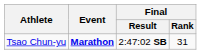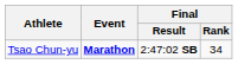 <table class="wikitable" style="font-size:90%">
 <tr>
 <th rowspan="2">Athlete</th>
 <th rowspan="2">Event</th>
 <th colspan="2">Final</th>
 </tr>
 <tr style="font-size:95%">
 <th>Result</th>
 <th>Rank</th>
 </tr>
 <tr align=center>
 <td align=left><a href='#'>Tsao Chun-yu</a></td>
 <td align=left><strong><a href='#'>Marathon</a></strong></td>
 <td>2:47:02 <strong>SB</strong></td>
-<td>31</td>
+<td>34</td>
 </tr>
 </table>
